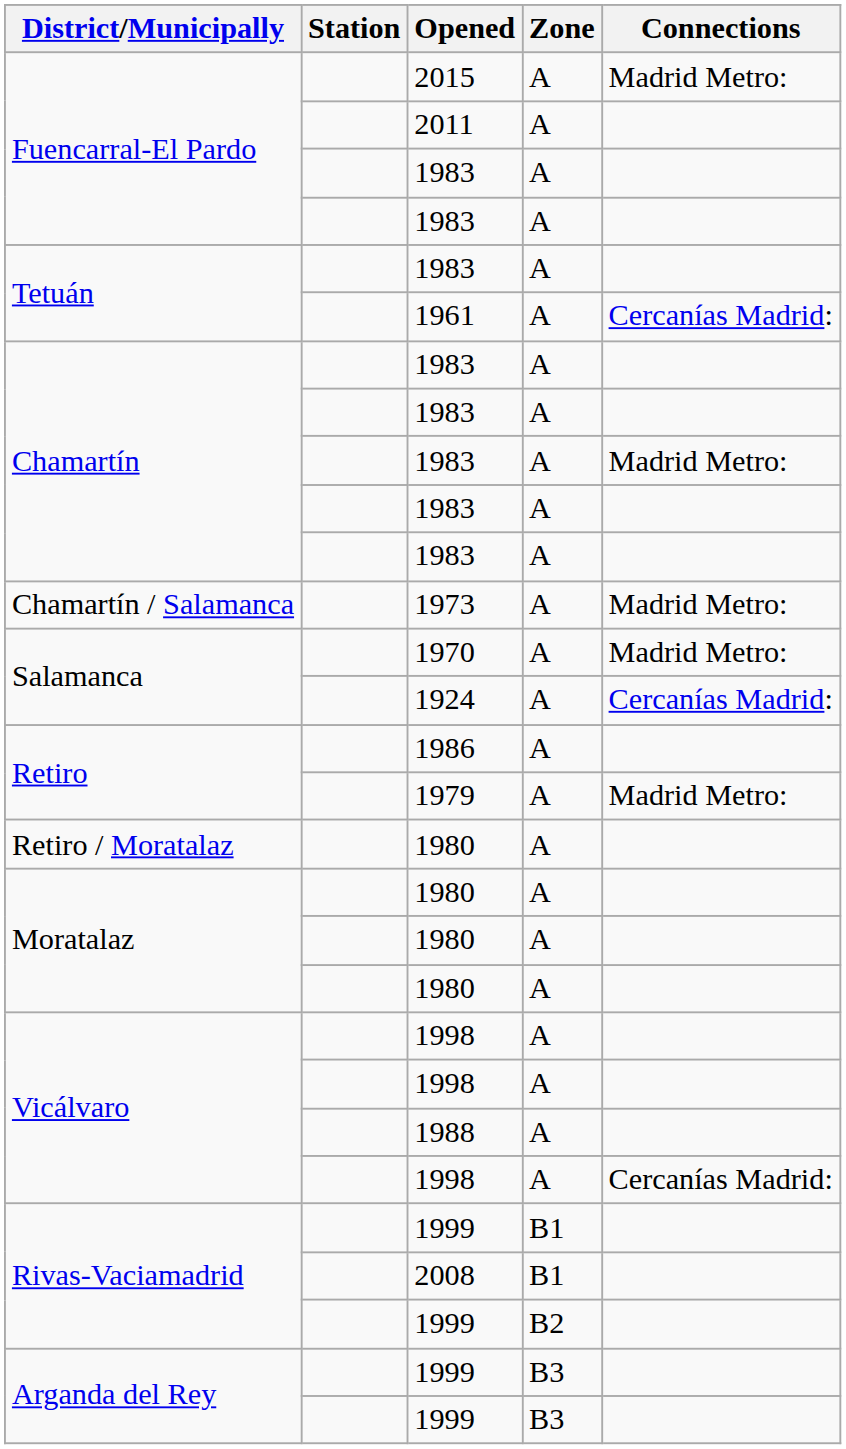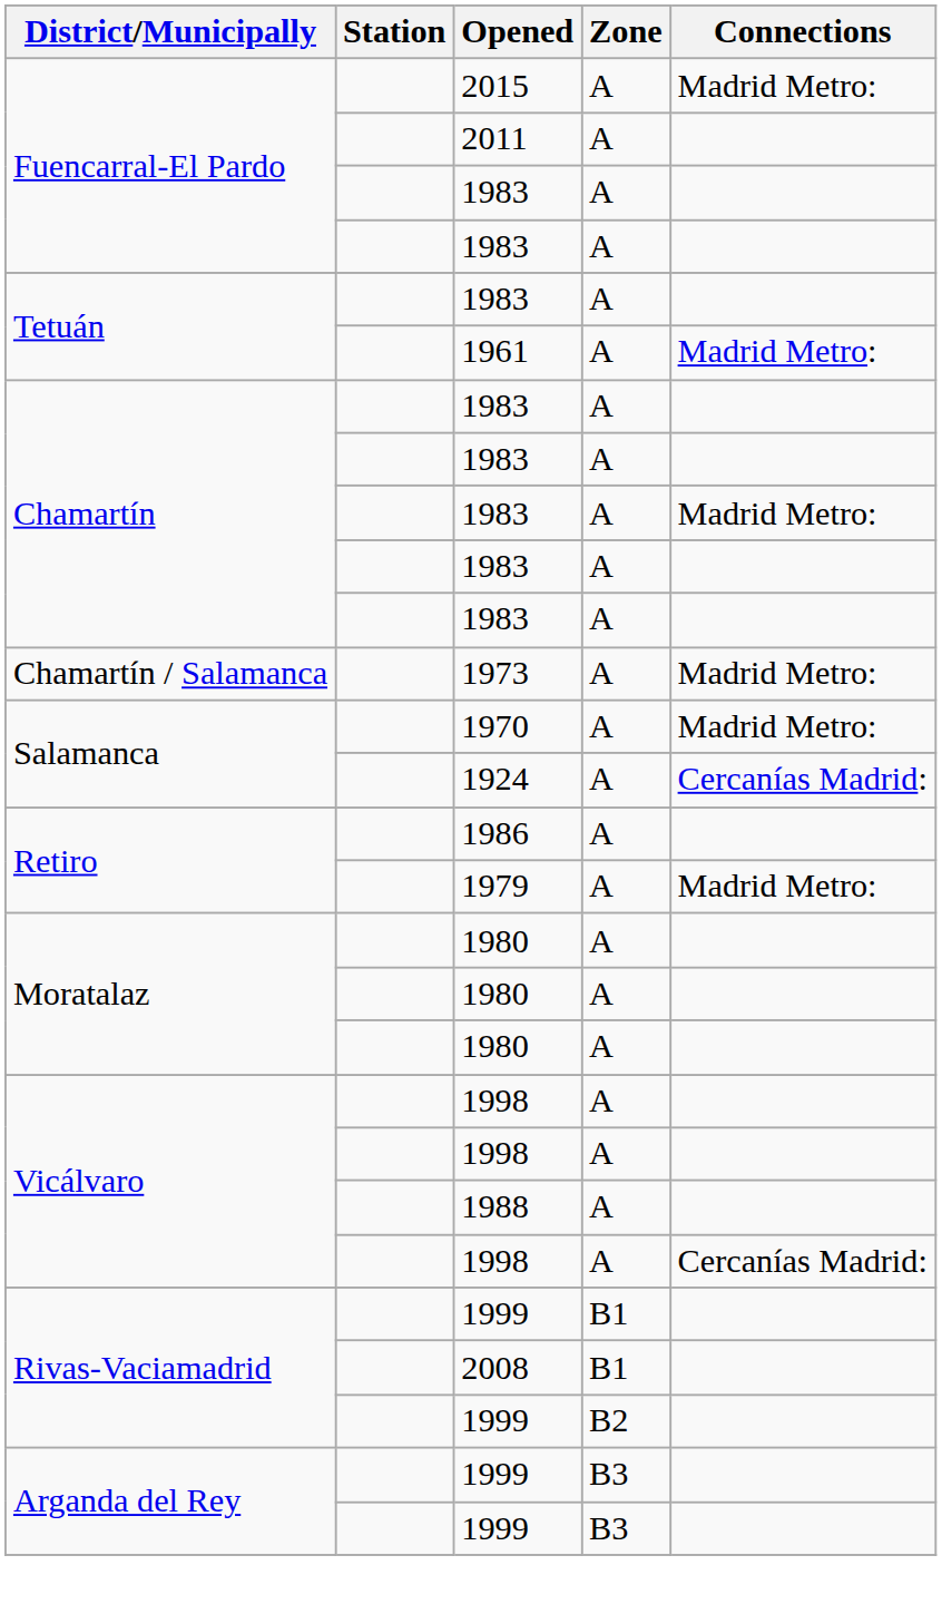 <table class="wikitable">
 <tr>
 <th><a href='#'>District</a>/<a href='#'>Municipally</a></th>
 <th>Station</th>
 <th>Opened</th>
 <th>Zone</th>
 <th>Connections</th>
 </tr>
 <tr>
 <td rowspan=4><a href='#'>Fuencarral-El Pardo</a></td>
 <td> </td>
 <td>2015</td>
 <td>A</td>
 <td>Madrid Metro: </td>
 </tr>
 <tr>
 <td> </td>
 <td>2011</td>
 <td>A</td>
 <td></td>
 </tr>
 <tr>
 <td></td>
 <td>1983</td>
 <td>A</td>
 <td></td>
 </tr>
 <tr>
 <td></td>
 <td>1983</td>
 <td>A</td>
 <td></td>
 </tr>
 <tr>
 <td rowspan=2><a href='#'>Tetuán</a></td>
 <td></td>
 <td>1983</td>
 <td>A</td>
 <td></td>
 </tr>
 <tr>
 <td> </td>
 <td>1961</td>
 <td>A</td>
-<td><a href='#'>Cercanías Madrid</a>:  </td>
+<td><a href='#'>Madrid Metro</a>:  </td>
 </tr>
 <tr>
 <td rowspan=5><a href='#'>Chamartín</a></td>
 <td> </td>
 <td>1983</td>
 <td>A</td>
 <td></td>
 </tr>
 <tr>
 <td></td>
 <td>1983</td>
 <td>A</td>
 <td></td>
 </tr>
 <tr>
 <td> </td>
 <td>1983</td>
 <td>A</td>
 <td>Madrid Metro: </td>
 </tr>
 <tr>
 <td></td>
 <td>1983</td>
 <td>A</td>
 <td></td>
 </tr>
 <tr>
 <td></td>
 <td>1983</td>
 <td>A</td>
 <td></td>
 </tr>
 <tr>
 <td>Chamartín / <a href='#'>Salamanca</a></td>
 <td></td>
 <td>1973</td>
 <td>A</td>
 <td>Madrid Metro:   </td>
 </tr>
 <tr>
 <td rowspan=2>Salamanca</td>
 <td></td>
 <td>1970</td>
 <td>A</td>
 <td>Madrid Metro: </td>
 </tr>
 <tr>
 <td> </td>
 <td>1924</td>
 <td>A</td>
 <td><a href='#'>Cercanías Madrid</a>:  </td>
 </tr>
 <tr>
 <td rowspan=2><a href='#'>Retiro</a></td>
 <td></td>
 <td>1986</td>
 <td>A</td>
 <td></td>
 </tr>
 <tr>
 <td> </td>
 <td>1979</td>
 <td>A</td>
 <td>Madrid Metro: </td>
-</tr>
-<tr>
-<td>Retiro / <a href='#'>Moratalaz</a></td>
-<td></td>
-<td>1980</td>
-<td>A</td>
-<td></td>
 </tr>
 <tr>
 <td rowspan=3>Moratalaz</td>
 <td></td>
 <td>1980</td>
 <td>A</td>
 <td></td>
 </tr>
 <tr>
 <td></td>
 <td>1980</td>
 <td>A</td>
 <td></td>
 </tr>
 <tr>
 <td> </td>
 <td>1980</td>
 <td>A</td>
 <td></td>
 </tr>
 <tr>
 <td rowspan=4><a href='#'>Vicálvaro</a></td>
 <td> </td>
 <td>1998</td>
 <td>A</td>
 <td></td>
 </tr>
 <tr>
 <td> </td>
 <td>1998</td>
 <td>A</td>
 <td></td>
 </tr>
 <tr>
 <td> </td>
 <td>1988</td>
 <td>A</td>
 <td></td>
 </tr>
 <tr>
 <td> </td>
 <td>1998</td>
 <td>A</td>
 <td>Cercanías Madrid:   </td>
 </tr>
 <tr>
 <td rowspan=3><a href='#'>Rivas-Vaciamadrid</a></td>
 <td> </td>
 <td>1999</td>
 <td>B1</td>
 <td></td>
 </tr>
 <tr>
 <td> </td>
 <td>2008</td>
 <td>B1</td>
 <td></td>
 </tr>
 <tr>
 <td> </td>
 <td>1999</td>
 <td>B2</td>
 <td></td>
 </tr>
 <tr>
 <td rowspan=2><a href='#'>Arganda del Rey</a></td>
 <td> </td>
 <td>1999</td>
 <td>B3</td>
 <td></td>
 </tr>
 <tr>
 <td> </td>
 <td>1999</td>
 <td>B3</td>
 <td></td>
 </tr>
 </table>
